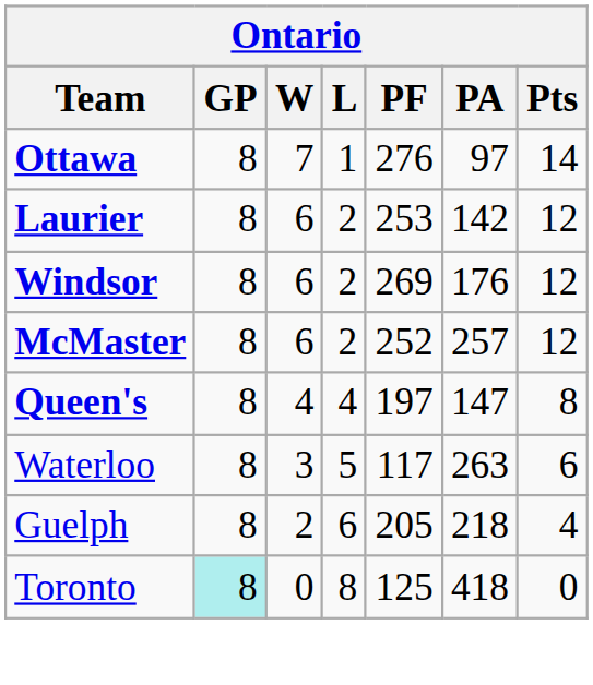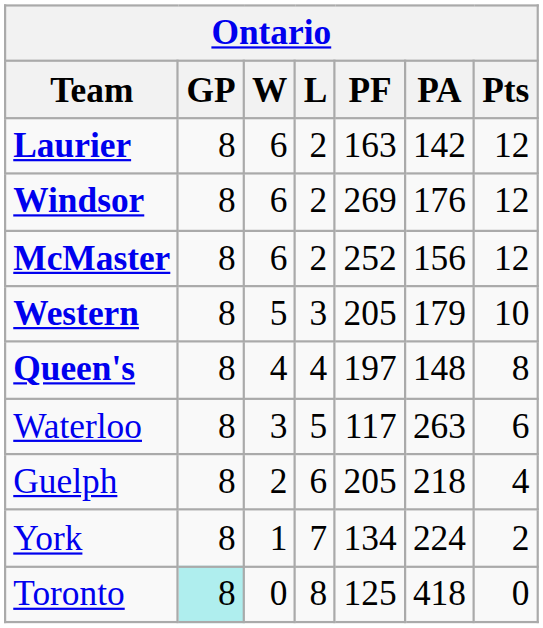 <table class="wikitable" align="left">
 <tr>
 <th colspan="7"><a href='#'>Ontario</a></th>
 </tr>
 <tr>
 <th>Team</th>
 <th>GP</th>
 <th>W</th>
 <th>L</th>
 <th>PF</th>
 <th>PA</th>
 <th>Pts</th>
 </tr>
 <tr align="right">
-<td align="left"><strong><a href='#'>Ottawa</a></strong></td>
-<td>8</td>
-<td>7</td>
-<td>1</td>
-<td>276</td>
-<td>97</td>
-<td>14</td>
-</tr>
-<tr align="right">
 <td align="left"><strong><a href='#'>Laurier</a></strong></td>
 <td>8</td>
 <td>6</td>
 <td>2</td>
-<td>253</td>
+<td>163</td>
 <td>142</td>
 <td>12</td>
 </tr>
 <tr align="right">
 <td align="left"><strong><a href='#'>Windsor</a></strong></td>
 <td>8</td>
 <td>6</td>
 <td>2</td>
 <td>269</td>
 <td>176</td>
 <td>12</td>
 </tr>
 <tr align="right">
 <td align="left"><strong><a href='#'>McMaster</a></strong></td>
 <td>8</td>
 <td>6</td>
 <td>2</td>
 <td>252</td>
-<td>257</td>
+<td>156</td>
 <td>12</td>
+</tr>
+<tr align="right">
+<td align="left"><strong><a href='#'>Western</a></strong></td>
+<td>8</td>
+<td>5</td>
+<td>3</td>
+<td>205</td>
+<td>179</td>
+<td>10</td>
 </tr>
 <tr align="right">
 <td align="left"><strong><a href='#'>Queen's</a></strong></td>
 <td>8</td>
 <td>4</td>
 <td>4</td>
 <td>197</td>
-<td>147</td>
+<td>148</td>
 <td>8</td>
 </tr>
 <tr align="right">
 <td align="left"><a href='#'>Waterloo</a></td>
 <td>8</td>
 <td>3</td>
 <td>5</td>
 <td>117</td>
 <td>263</td>
 <td>6</td>
 </tr>
 <tr align="right">
 <td align="left"><a href='#'>Guelph</a></td>
 <td>8</td>
 <td>2</td>
 <td>6</td>
 <td>205</td>
 <td>218</td>
 <td>4</td>
 </tr>
 <tr align="right">
+<td align="left"><a href='#'>York</a></td>
+<td>8</td>
+<td>1</td>
+<td>7</td>
+<td>134</td>
+<td>224</td>
+<td>2</td>
+</tr>
+<tr align="right">
 <td align="left"><a href='#'>Toronto</a></td>
 <td style="background: paleturquoise;">8</td>
 <td>0</td>
 <td>8</td>
 <td>125</td>
 <td>418</td>
 <td>0</td>
 </tr>
 </table>
